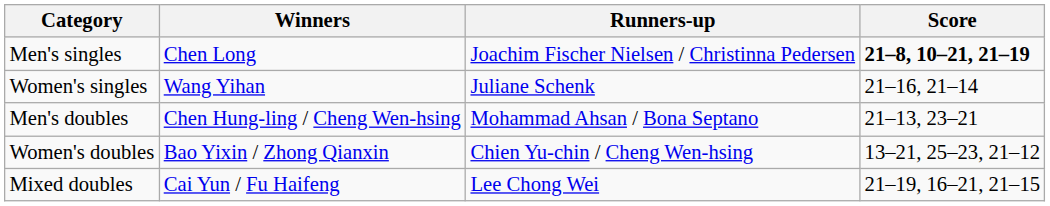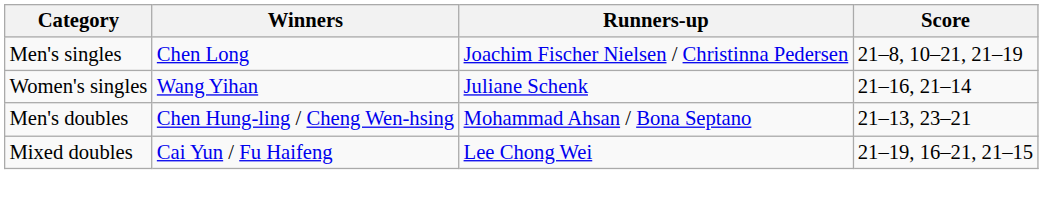 <table class=wikitable style="white-space:nowrap;">
 <tr>
 <th>Category</th>
 <th>Winners</th>
 <th>Runners-up</th>
 <th>Score</th>
 </tr>
 <tr>
 <td>Men's singles</td>
 <td> <a href='#'>Chen Long</a></td>
 <td> <a href='#'>Joachim Fischer Nielsen</a> / <a href='#'>Christinna Pedersen</a></td>
-<td><strong>21–8, 10–21, 21–19</strong></td>
+<td>21–8, 10–21, 21–19</td>
 </tr>
 <tr>
 <td>Women's singles</td>
 <td> <a href='#'>Wang Yihan</a></td>
 <td> <a href='#'>Juliane Schenk</a></td>
 <td>21–16, 21–14</td>
 </tr>
 <tr>
 <td>Men's doubles</td>
 <td> <a href='#'>Chen Hung-ling</a> / <a href='#'>Cheng Wen-hsing</a></td>
 <td> <a href='#'>Mohammad Ahsan</a> / <a href='#'>Bona Septano</a></td>
 <td>21–13, 23–21</td>
 </tr>
 <tr>
-<td>Women's doubles</td>
-<td> <a href='#'>Bao Yixin</a> / <a href='#'>Zhong Qianxin</a></td>
-<td> <a href='#'>Chien Yu-chin</a> / <a href='#'>Cheng Wen-hsing</a></td>
-<td>13–21, 25–23, 21–12</td>
-</tr>
-<tr>
 <td>Mixed doubles</td>
 <td> <a href='#'>Cai Yun</a> / <a href='#'>Fu Haifeng</a></td>
 <td> <a href='#'>Lee Chong Wei</a></td>
 <td>21–19, 16–21, 21–15</td>
 </tr>
 </table>
